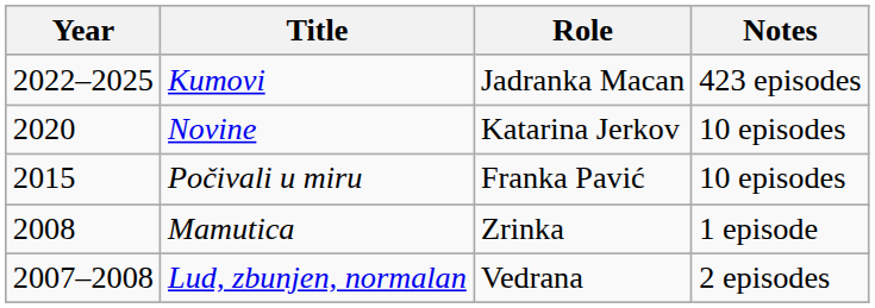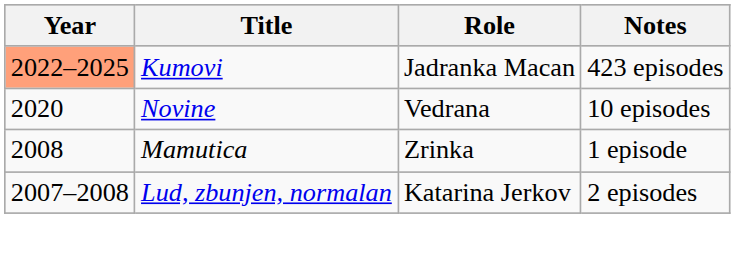 <table class="wikitable sortable">
 <tr>
 <th>Year</th>
 <th>Title</th>
 <th>Role</th>
 <th class="unsortable">Notes</th>
 </tr>
 <tr>
-<td>2022–2025</td>
+<td style="background: lightsalmon;">2022–2025</td>
 <td><em><a href='#'>Kumovi</a></em></td>
 <td>Jadranka Macan</td>
 <td>423 episodes</td>
 </tr>
 <tr>
 <td>2020</td>
 <td><em><a href='#'>Novine</a></em></td>
-<td>Katarina Jerkov</td>
-<td>10 episodes</td>
-</tr>
-<tr>
-<td>2015</td>
-<td><em>Počivali u miru</em></td>
-<td>Franka Pavić</td>
+<td>Vedrana</td>
 <td>10 episodes</td>
 </tr>
 <tr>
 <td>2008</td>
 <td><em>Mamutica</em></td>
 <td>Zrinka</td>
 <td>1 episode</td>
 </tr>
 <tr>
 <td>2007–2008</td>
 <td><em><a href='#'>Lud, zbunjen, normalan</a></em></td>
-<td>Vedrana</td>
+<td>Katarina Jerkov</td>
 <td>2 episodes</td>
 </tr>
 </table>
